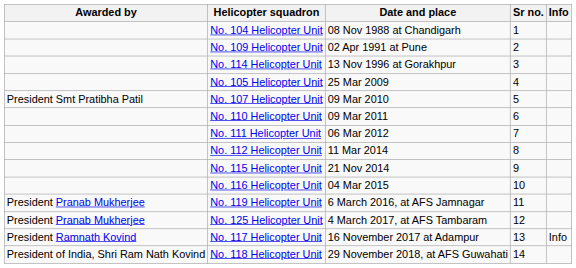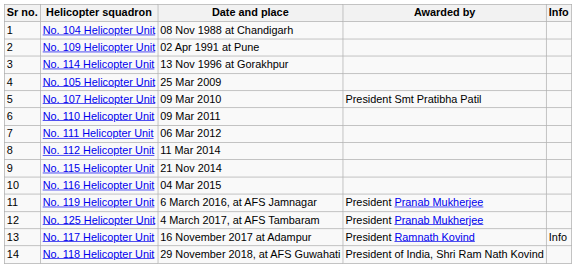 <table class=wikitable>
 <tr>
-<th>Awarded by</th>
+<th>Sr no.</th>
 <th>Helicopter squadron</th>
 <th>Date and place</th>
-<th>Sr no.</th>
+<th>Awarded by</th>
 <th>Info</th>
 </tr>
 <tr>
-<td></td>
+<td>1</td>
 <td><a href='#'>No. 104 Helicopter Unit</a></td>
 <td>08 Nov 1988 at Chandigarh</td>
-<td>1</td>
+<td></td>
 <td></td>
 </tr>
 <tr>
-<td></td>
+<td>2</td>
 <td><a href='#'>No. 109 Helicopter Unit</a></td>
 <td>02 Apr 1991 at Pune</td>
-<td>2</td>
+<td></td>
 <td></td>
 </tr>
 <tr>
-<td></td>
+<td>3</td>
 <td><a href='#'>No. 114 Helicopter Unit</a></td>
 <td>13 Nov 1996 at Gorakhpur</td>
-<td>3</td>
+<td></td>
 <td></td>
 </tr>
 <tr>
-<td></td>
+<td>4</td>
 <td><a href='#'>No. 105 Helicopter Unit</a></td>
 <td>25 Mar 2009</td>
-<td>4</td>
+<td></td>
 <td></td>
 </tr>
 <tr>
-<td>President Smt Pratibha Patil</td>
+<td>5</td>
 <td><a href='#'>No. 107 Helicopter Unit</a></td>
 <td>09 Mar 2010</td>
-<td>5</td>
+<td>President Smt Pratibha Patil</td>
 <td></td>
 </tr>
 <tr>
-<td></td>
+<td>6</td>
 <td><a href='#'>No. 110 Helicopter Unit</a></td>
 <td>09 Mar 2011</td>
-<td>6</td>
+<td></td>
 <td></td>
 </tr>
 <tr>
-<td></td>
+<td>7</td>
 <td><a href='#'>No. 111 Helicopter Unit</a></td>
 <td>06 Mar 2012</td>
-<td>7</td>
+<td></td>
 <td></td>
 </tr>
 <tr>
-<td></td>
+<td>8</td>
 <td><a href='#'>No. 112 Helicopter Unit</a></td>
 <td>11 Mar 2014</td>
-<td>8</td>
+<td></td>
 <td></td>
 </tr>
 <tr>
-<td></td>
+<td>9</td>
 <td><a href='#'>No. 115 Helicopter Unit</a></td>
 <td>21 Nov 2014</td>
-<td>9</td>
+<td></td>
 <td></td>
 </tr>
 <tr>
-<td></td>
+<td>10</td>
 <td><a href='#'>No. 116 Helicopter Unit</a></td>
 <td>04 Mar 2015</td>
-<td>10</td>
+<td></td>
 <td></td>
 </tr>
 <tr>
-<td>President <a href='#'>Pranab Mukherjee</a></td>
+<td>11</td>
 <td><a href='#'>No. 119 Helicopter Unit</a></td>
 <td>6 March 2016, at AFS Jamnagar</td>
-<td>11</td>
+<td>President <a href='#'>Pranab Mukherjee</a></td>
 <td></td>
 </tr>
 <tr>
-<td>President <a href='#'>Pranab Mukherjee</a></td>
+<td>12</td>
 <td><a href='#'>No. 125 Helicopter Unit</a></td>
 <td>4 March 2017, at AFS Tambaram</td>
-<td>12</td>
+<td>President <a href='#'>Pranab Mukherjee</a></td>
 <td></td>
 </tr>
 <tr>
-<td>President <a href='#'>Ramnath Kovind</a></td>
+<td>13</td>
 <td><a href='#'>No. 117 Helicopter Unit</a></td>
 <td>16 November 2017 at Adampur</td>
-<td>13</td>
+<td>President <a href='#'>Ramnath Kovind</a></td>
 <td>Info</td>
 </tr>
 <tr>
-<td>President of India, Shri Ram Nath Kovind</td>
+<td>14</td>
 <td><a href='#'>No. 118 Helicopter Unit</a></td>
 <td>29 November 2018, at AFS Guwahati</td>
-<td>14</td>
+<td>President of India, Shri Ram Nath Kovind</td>
 <td></td>
 </tr>
 </table>
